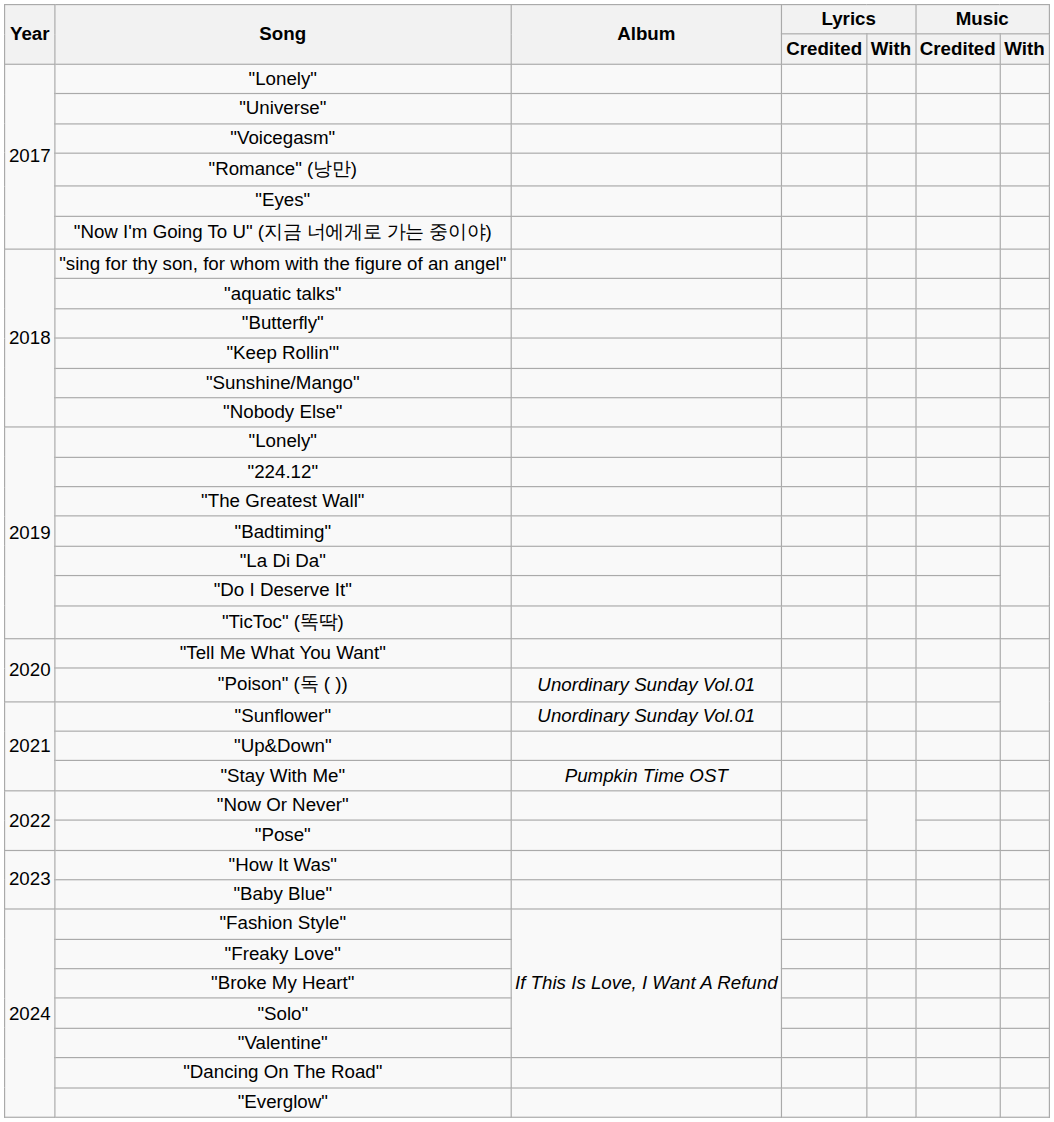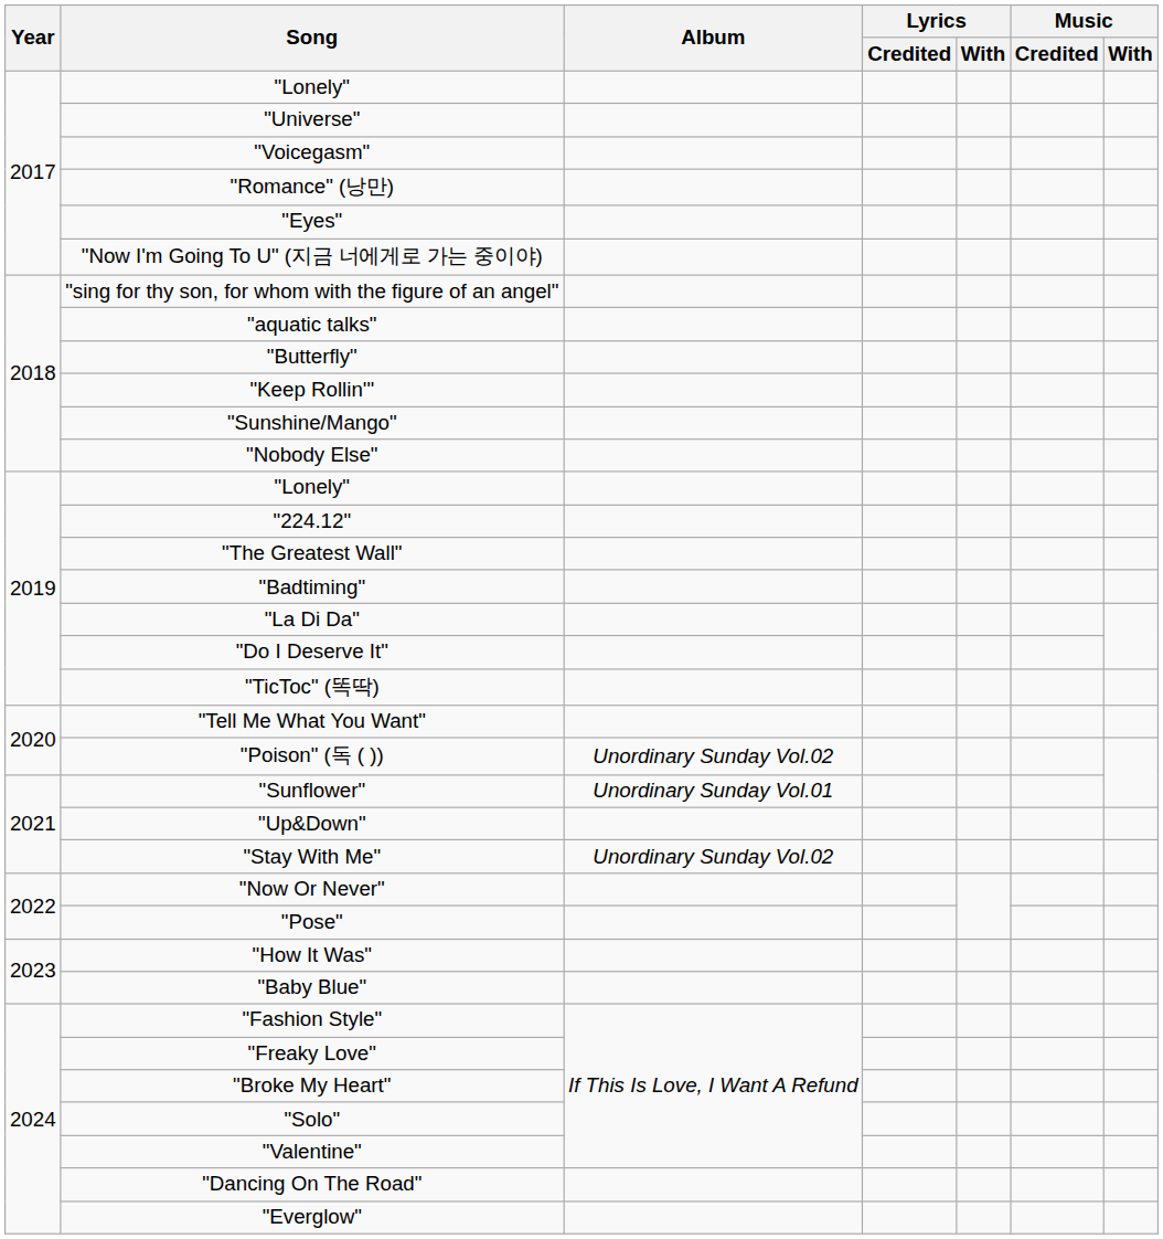 <table class="wikitable" style="text-align:center;">
 <tr>
 <th rowspan="2">Year</th>
 <th rowspan="2">Song</th>
 <th rowspan="2">Album</th>
 <th colspan="2">Lyrics</th>
 <th colspan="2">Music</th>
 </tr>
 <tr>
 <th>Credited</th>
 <th>With</th>
 <th>Credited</th>
 <th>With</th>
 </tr>
 <tr>
 <td rowspan="6">2017</td>
 <td>"Lonely"</td>
 <td></td>
 <td></td>
 <td></td>
 <td></td>
 <td></td>
 </tr>
 <tr>
 <td>"Universe" </td>
 <td></td>
 <td></td>
 <td></td>
 <td></td>
 <td></td>
 </tr>
 <tr>
 <td>"Voicegasm"</td>
 <td></td>
 <td></td>
 <td></td>
 <td></td>
 <td></td>
 </tr>
 <tr>
 <td>"Romance" (낭만)<br></td>
 <td></td>
 <td></td>
 <td></td>
 <td></td>
 <td></td>
 </tr>
 <tr>
 <td>"Eyes" </td>
 <td></td>
 <td></td>
 <td></td>
 <td></td>
 <td></td>
 </tr>
 <tr>
 <td>"Now I'm Going To U" (지금 너에게로 가는 중이야) </td>
 <td></td>
 <td></td>
 <td></td>
 <td></td>
 <td></td>
 </tr>
 <tr>
 <td rowspan="6">2018</td>
 <td>"sing for thy son, for whom with the figure of an angel"</td>
 <td></td>
 <td></td>
 <td></td>
 <td></td>
 <td></td>
 </tr>
 <tr>
 <td>"aquatic talks"<br></td>
 <td></td>
 <td></td>
 <td></td>
 <td></td>
 <td></td>
 </tr>
 <tr>
 <td>"Butterfly" </td>
 <td></td>
 <td></td>
 <td></td>
 <td></td>
 <td></td>
 </tr>
 <tr>
 <td>"Keep Rollin'"</td>
 <td></td>
 <td></td>
 <td></td>
 <td></td>
 <td></td>
 </tr>
 <tr>
 <td>"Sunshine/Mango" </td>
 <td></td>
 <td></td>
 <td></td>
 <td></td>
 <td></td>
 </tr>
 <tr>
 <td>"Nobody Else" </td>
 <td></td>
 <td></td>
 <td></td>
 <td></td>
 <td></td>
 </tr>
 <tr>
 <td rowspan="7">2019</td>
 <td>"Lonely" </td>
 <td></td>
 <td></td>
 <td></td>
 <td></td>
 <td></td>
 </tr>
 <tr>
 <td>"224.12"</td>
 <td></td>
 <td></td>
 <td></td>
 <td></td>
 <td></td>
 </tr>
 <tr>
 <td>"The Greatest Wall"<br></td>
 <td></td>
 <td></td>
 <td></td>
 <td></td>
 <td></td>
 </tr>
 <tr>
 <td>"Badtiming"</td>
 <td></td>
 <td></td>
 <td></td>
 <td></td>
 <td></td>
 </tr>
 <tr>
 <td>"La Di Da"<br></td>
 <td></td>
 <td></td>
 <td></td>
 <td></td>
 <td rowspan="2"></td>
 </tr>
 <tr>
 <td>"Do I Deserve It"</td>
 <td></td>
 <td></td>
 <td></td>
 <td></td>
 </tr>
 <tr>
 <td>"TicToc" (똑딱)<br></td>
 <td></td>
 <td></td>
 <td></td>
 <td></td>
 <td></td>
 </tr>
 <tr>
 <td rowspan="2">2020</td>
 <td>"Tell Me What You Want"</td>
 <td></td>
 <td></td>
 <td></td>
 <td></td>
 <td></td>
 </tr>
 <tr>
 <td>"Poison" (독 ( )) <br></td>
-<td><em>Unordinary Sunday Vol.01</em></td>
+<td><em>Unordinary Sunday Vol.02</em></td>
 <td></td>
 <td></td>
 <td></td>
 <td rowspan="2"></td>
 </tr>
 <tr>
 <td rowspan="3">2021</td>
 <td>"Sunflower"<br></td>
 <td><em>Unordinary Sunday Vol.01</em></td>
 <td></td>
 <td></td>
 <td></td>
 </tr>
 <tr>
 <td>"Up&Down"<br></td>
 <td></td>
 <td></td>
 <td></td>
 <td></td>
 <td></td>
 </tr>
 <tr>
 <td>"Stay With Me"</td>
-<td><em>Pumpkin Time OST</em></td>
+<td><em>Unordinary Sunday Vol.02</em></td>
 <td></td>
 <td></td>
 <td></td>
 <td></td>
 </tr>
 <tr>
 <td rowspan="2">2022</td>
 <td>"Now Or Never"<br></td>
 <td></td>
 <td></td>
 <td rowspan="2"></td>
 <td></td>
 <td></td>
 </tr>
 <tr>
 <td>"Pose"</td>
 <td></td>
 <td></td>
 <td></td>
 <td></td>
 </tr>
 <tr>
 <td rowspan="2">2023</td>
 <td>"How It Was"<br></td>
 <td></td>
 <td></td>
 <td></td>
 <td></td>
 <td></td>
 </tr>
 <tr>
 <td>"Baby Blue" </td>
 <td></td>
 <td></td>
 <td></td>
 <td></td>
 <td></td>
 </tr>
 <tr>
 <td rowspan="7">2024</td>
 <td>"Fashion Style"</td>
 <td rowspan="5"><em>If This Is Love, I Want A Refund</em></td>
 <td></td>
 <td></td>
 <td></td>
 <td></td>
 </tr>
 <tr>
 <td>"Freaky Love"</td>
 <td></td>
 <td></td>
 <td></td>
 <td></td>
 </tr>
 <tr>
 <td>"Broke My Heart"<br></td>
 <td></td>
 <td></td>
 <td></td>
 <td></td>
 </tr>
 <tr>
 <td>"Solo"</td>
 <td></td>
 <td></td>
 <td></td>
 <td></td>
 </tr>
 <tr>
 <td>"Valentine"</td>
 <td></td>
 <td></td>
 <td></td>
 <td></td>
 </tr>
 <tr>
 <td>"Dancing On The Road"</td>
 <td></td>
 <td></td>
 <td></td>
 <td></td>
 <td></td>
 </tr>
 <tr>
 <td>"Everglow"</td>
 <td></td>
 <td></td>
 <td></td>
 <td></td>
 <td></td>
 </tr>
 </table>
